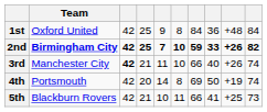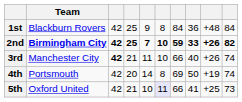 <table class="wikitable" style="text-align:center">
 <tr>
 <th scope="col"></th>
 <th scope="col">Team</th>
 <th scope="col"></th>
 <th scope="col"></th>
 <th scope="col"></th>
 <th scope="col"></th>
 <th scope="col"></th>
 <th scope="col"></th>
 <th scope="col"></th>
 <th scope="col"></th>
 </tr>
 <tr>
 <th scope="row">1st</th>
-<td align="left"><a href='#'>Oxford United</a></td>
+<td align="left"><a href='#'>Blackburn Rovers</a></td>
 <td>42</td>
 <td>25</td>
 <td>9</td>
 <td>8</td>
 <td>84</td>
 <td>36</td>
 <td>+48</td>
 <td>84</td>
 </tr>
 <tr style="font-weight:bold">
 <th scope="row">2nd</th>
 <td align="left"><a href='#'>Birmingham City</a></td>
 <td>42</td>
 <td>25</td>
 <td>7</td>
 <td>10</td>
 <td>59</td>
 <td>33</td>
 <td>+26</td>
 <td>82</td>
 </tr>
 <tr>
 <th scope="row">3rd</th>
 <td align="left"><a href='#'>Manchester City</a></td>
 <td><strong>42</strong></td>
 <td>21</td>
 <td>11</td>
 <td>10</td>
 <td>66</td>
 <td>40</td>
 <td>+26</td>
 <td>74</td>
 </tr>
 <tr>
 <th scope="row">4th</th>
 <td align="left"><a href='#'>Portsmouth</a></td>
 <td>42</td>
 <td>20</td>
 <td>14</td>
 <td>8</td>
 <td>69</td>
 <td>50</td>
 <td>+19</td>
 <td>74</td>
 </tr>
 <tr>
 <th scope="row">5th</th>
-<td align="left"><a href='#'>Blackburn Rovers</a></td>
+<td align="left"><a href='#'>Oxford United</a></td>
 <td>42</td>
 <td>21</td>
 <td>10</td>
-<td>11</td>
+<td style="background: lavender;">11</td>
 <td>66</td>
 <td>41</td>
 <td>+25</td>
 <td>73</td>
 </tr>
 </table>
